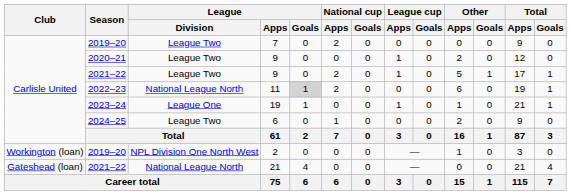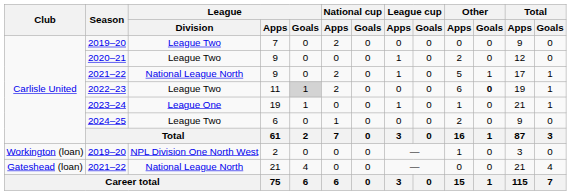 <table class="wikitable" style="text-align: center">
 <tr>
 <th rowspan="2">Club</th>
 <th rowspan="2">Season</th>
 <th colspan="3">League</th>
 <th colspan="2">National cup</th>
 <th colspan="2">League cup</th>
 <th colspan="2">Other</th>
 <th colspan="2">Total</th>
 </tr>
 <tr>
 <th>Division</th>
 <th>Apps</th>
 <th>Goals</th>
 <th>Apps</th>
 <th>Goals</th>
 <th>Apps</th>
 <th>Goals</th>
 <th>Apps</th>
 <th>Goals</th>
 <th>Apps</th>
 <th>Goals</th>
 </tr>
 <tr>
 <td rowspan="7"><a href='#'>Carlisle United</a></td>
 <td><a href='#'>2019–20</a></td>
 <td><a href='#'>League Two</a></td>
 <td>7</td>
 <td>0</td>
 <td>2</td>
 <td>0</td>
 <td>0</td>
 <td>0</td>
 <td>0</td>
 <td>0</td>
 <td>9</td>
 <td>0</td>
 </tr>
 <tr>
 <td><a href='#'>2020–21</a></td>
 <td>League Two</td>
 <td>9</td>
 <td>0</td>
 <td>0</td>
 <td>0</td>
 <td>1</td>
 <td>0</td>
 <td>2</td>
 <td>0</td>
 <td>12</td>
 <td>0</td>
 </tr>
 <tr>
 <td><a href='#'>2021–22</a></td>
-<td>League Two</td>
+<td><a href='#'>National League North</a></td>
 <td>9</td>
 <td>0</td>
 <td>2</td>
 <td>0</td>
 <td>1</td>
 <td>0</td>
 <td>5</td>
 <td>1</td>
 <td>17</td>
 <td>1</td>
 </tr>
 <tr>
 <td><a href='#'>2022–23</a></td>
-<td><a href='#'>National League North</a></td>
+<td>League Two</td>
 <td>11</td>
 <td style="background: lightgrey;">1</td>
 <td>2</td>
 <td>0</td>
 <td>0</td>
 <td>0</td>
 <td>6</td>
-<td>0</td>
+<td><strong>0</strong></td>
 <td>19</td>
 <td>1</td>
 </tr>
 <tr>
 <td><a href='#'>2023–24</a></td>
 <td><a href='#'>League One</a></td>
 <td>19</td>
 <td>1</td>
 <td>0</td>
 <td>0</td>
 <td>1</td>
 <td>0</td>
 <td>1</td>
 <td>0</td>
 <td>21</td>
 <td>1</td>
 </tr>
 <tr>
 <td><a href='#'>2024–25</a></td>
 <td>League Two</td>
 <td>6</td>
 <td>0</td>
 <td>1</td>
 <td>0</td>
 <td>0</td>
 <td>0</td>
 <td>2</td>
 <td>0</td>
 <td>9</td>
 <td>0</td>
 </tr>
 <tr>
 <th colspan="2">Total</th>
 <th>61</th>
 <th>2</th>
 <th>7</th>
 <th>0</th>
 <th>3</th>
 <th>0</th>
 <th>16</th>
 <th>1</th>
 <th>87</th>
 <th>3</th>
 </tr>
 <tr>
 <td><a href='#'>Workington</a> (loan)</td>
 <td><a href='#'>2019–20</a></td>
 <td><a href='#'>NPL Division One North West</a></td>
 <td>2</td>
 <td>0</td>
 <td>0</td>
 <td>0</td>
 <td colspan="2">—</td>
 <td>1</td>
 <td>0</td>
 <td>3</td>
 <td>0</td>
 </tr>
 <tr>
 <td><a href='#'>Gateshead</a> (loan)</td>
 <td><a href='#'>2021–22</a></td>
 <td><a href='#'>National League North</a></td>
 <td>21</td>
 <td>4</td>
 <td>0</td>
 <td>0</td>
 <td colspan="2">—</td>
 <td>0</td>
 <td>0</td>
 <td>21</td>
 <td>4</td>
 </tr>
 <tr>
 <th colspan="3">Career total</th>
 <th>75</th>
 <th>6</th>
 <th>6</th>
 <th>0</th>
 <th>3</th>
 <th>0</th>
 <th>15</th>
 <th>1</th>
 <th>115</th>
 <th>7</th>
 </tr>
 </table>
